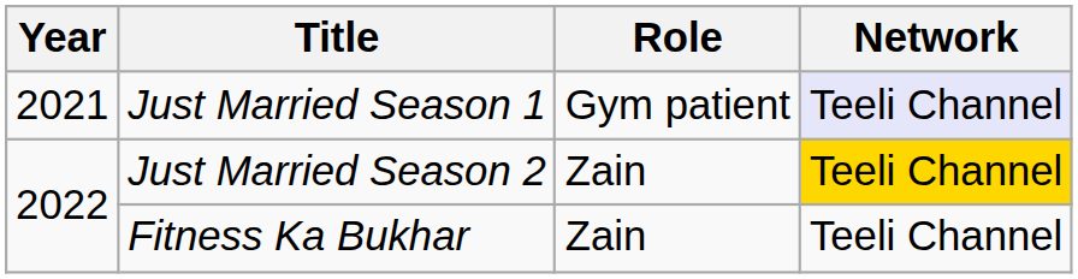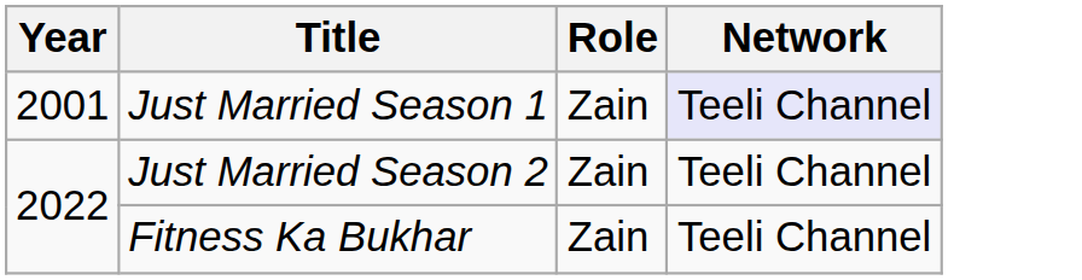 <table class="wikitable sortable plainrowheaders">
 <tr style="text-align:center;">
 <th scope="col">Year</th>
 <th scope="col">Title</th>
 <th scope="col">Role</th>
 <th scope="col">Network</th>
 </tr>
 <tr>
-<td>2021</td>
+<td>2001</td>
 <td><em>Just Married Season 1</em></td>
-<td>Gym patient</td>
+<td>Zain</td>
 <td style="background: lavender;">Teeli Channel</td>
 </tr>
 <tr>
 <td rowspan="2">2022</td>
 <td><em>Just Married Season 2</em></td>
 <td>Zain</td>
-<td style="background: gold;">Teeli Channel</td>
+<td>Teeli Channel</td>
 </tr>
 <tr>
 <td><em>Fitness Ka Bukhar</em></td>
 <td>Zain</td>
 <td>Teeli Channel</td>
 </tr>
 </table>
